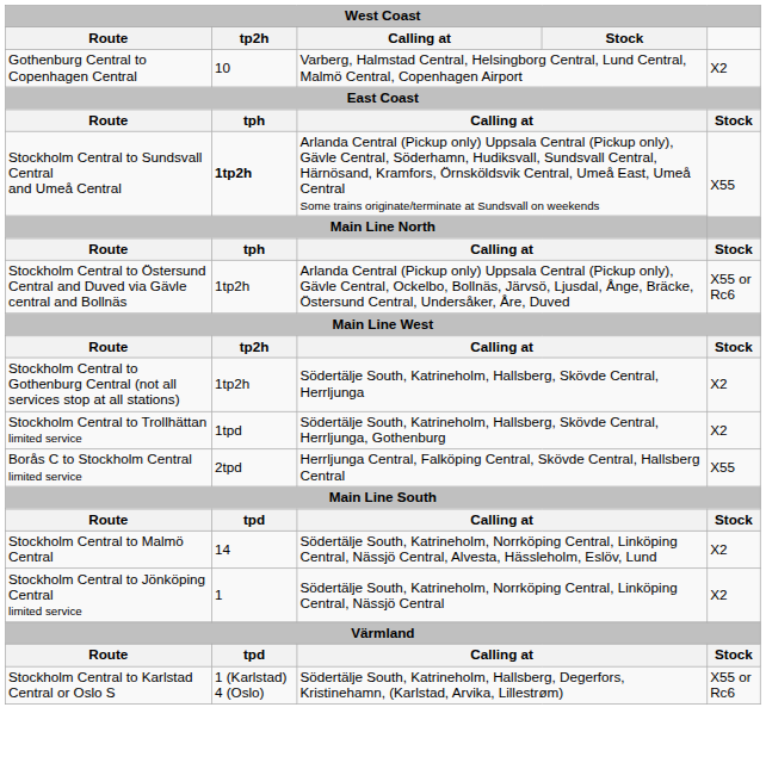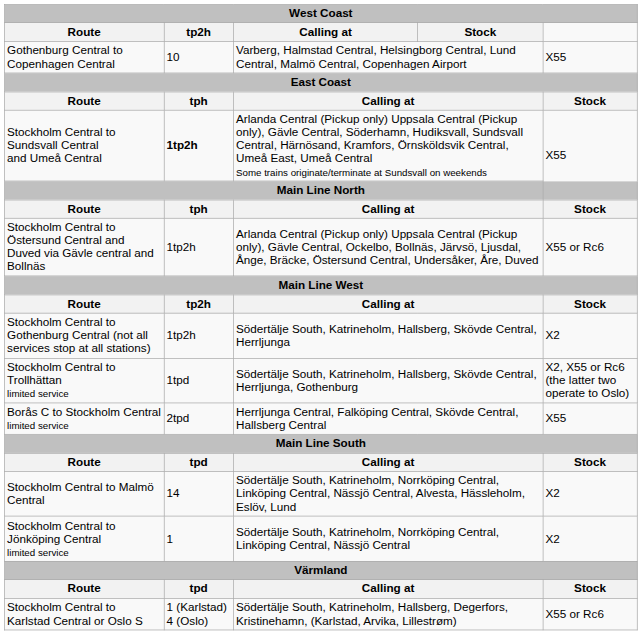 <table class="wikitable">
 <tr>
 <th colspan="5" style="background:Silver; color:Black">West Coast</th>
 </tr>
 <tr>
 <th>Route</th>
 <th>tp2h</th>
 <th colspan="1">Calling at</th>
 <th>Stock</th>
 </tr>
 <tr>
 <td>Gothenburg Central to Copenhagen Central</td>
 <td>10</td>
 <td colspan="2">Varberg, Halmstad Central, Helsingborg Central, Lund Central, Malmö Central, Copenhagen Airport</td>
-<td>X2</td>
+<td>X55</td>
 </tr>
 <tr>
 <th colspan="5" style="background:Silver; color:Black">East Coast</th>
 </tr>
 <tr>
 <th>Route</th>
 <th>tph</th>
 <th colspan="2">Calling at</th>
 <th>Stock</th>
 </tr>
 <tr>
 <td>Stockholm Central to Sundsvall Central<br>and Umeå Central</td>
 <td><strong>1tp2h</strong></td>
 <td colspan="2">Arlanda Central (Pickup only) Uppsala Central (Pickup only), Gävle Central, Söderhamn, Hudiksvall, Sundsvall Central, Härnösand, Kramfors, Örnsköldsvik Central, Umeå East, Umeå Central <br><small>Some trains originate/terminate at Sundsvall on weekends</small></td>
 <td rowspan="2">X55</td>
 </tr>
 <tr>
 <th colspan="5" style="background:Silver; color:Black">Main Line North</th>
 </tr>
 <tr>
 <th>Route</th>
 <th>tph</th>
 <th colspan="2">Calling at</th>
 <th>Stock</th>
 </tr>
 <tr>
 <td>Stockholm Central to Östersund Central and Duved via Gävle central and Bollnäs</td>
 <td>1tp2h</td>
 <td colspan="2">Arlanda Central (Pickup only) Uppsala Central (Pickup only), Gävle Central, Ockelbo, Bollnäs, Järvsö, Ljusdal, Ånge, Bräcke, Östersund Central, Undersåker, Åre, Duved</td>
 <td>X55 or Rc6</td>
 </tr>
 <tr>
 <th colspan="5" style="background:Silver; color:Black">Main Line West</th>
 </tr>
 <tr>
 <th>Route</th>
 <th>tp2h</th>
 <th colspan="2 (1 during off-peak)">Calling at</th>
 <th>Stock</th>
 </tr>
 <tr>
 <td>Stockholm Central to Gothenburg Central (not all services stop at all stations)</td>
 <td>1tp2h</td>
 <td colspan="2">Södertälje South, Katrineholm, Hallsberg, Skövde Central, Herrljunga</td>
 <td>X2</td>
 </tr>
 <tr>
 <td>Stockholm Central to Trollhättan <br><small> limited service </small></td>
 <td>1tpd</td>
 <td colspan="2">Södertälje South, Katrineholm, Hallsberg, Skövde Central, Herrljunga, Gothenburg</td>
-<td>X2</td>
+<td>X2, X55 or Rc6 (the latter two operate to Oslo)</td>
 </tr>
 <tr>
 <td>Borås C to Stockholm Central <br><small> limited service </small></td>
 <td>2tpd</td>
 <td colspan="2">Herrljunga Central, Falköping Central, Skövde Central, Hallsberg Central</td>
 <td>X55</td>
 </tr>
 <tr>
 <th colspan="5" style="background:Silver; color:Black">Main Line South</th>
 </tr>
 <tr>
 <th>Route</th>
 <th>tpd</th>
 <th colspan="2">Calling at</th>
 <th>Stock</th>
 </tr>
 <tr>
 <td>Stockholm Central to Malmö Central</td>
 <td>14</td>
 <td colspan="2">Södertälje South, Katrineholm, Norrköping Central, Linköping Central, Nässjö Central, Alvesta, Hässleholm, Eslöv, Lund</td>
 <td>X2</td>
 </tr>
 <tr>
 <td>Stockholm Central to Jönköping Central <br><small> limited service </small></td>
 <td>1</td>
 <td colspan="2">Södertälje South, Katrineholm, Norrköping Central, Linköping Central, Nässjö Central</td>
 <td>X2</td>
 </tr>
 <tr>
 <th colspan="5" style="background:Silver; color:Black">Värmland</th>
 </tr>
 <tr>
 <th>Route</th>
 <th>tpd</th>
 <th colspan="2">Calling at</th>
 <th>Stock</th>
 </tr>
 <tr>
 <td>Stockholm Central to Karlstad Central or Oslo S</td>
 <td>1 (Karlstad) 4 (Oslo)</td>
 <td colspan="2">Södertälje South, Katrineholm, Hallsberg, Degerfors, Kristinehamn, (Karlstad, Arvika, Lillestrøm)</td>
 <td>X55 or Rc6</td>
 </tr>
 </table>
